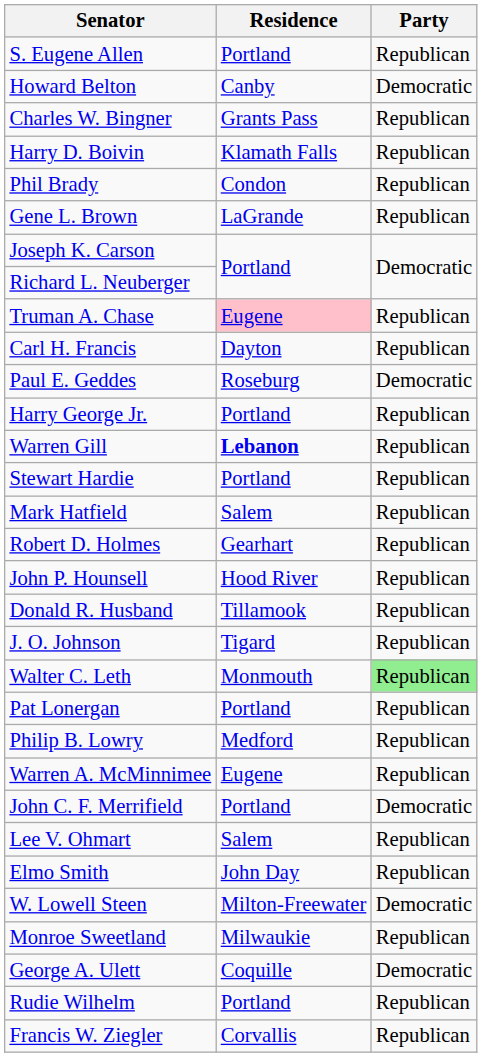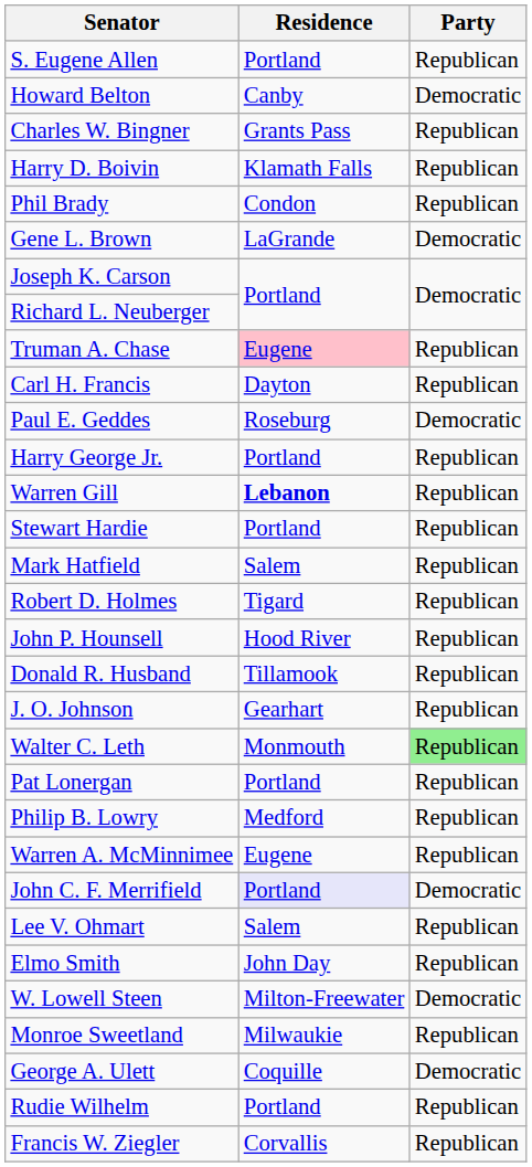 <table class="wikitable">
 <tr>
 <th>Senator</th>
 <th>Residence</th>
 <th>Party</th>
 </tr>
 <tr>
 <td><a href='#'>S. Eugene Allen</a></td>
 <td><a href='#'>Portland</a></td>
 <td>Republican</td>
 </tr>
 <tr>
 <td><a href='#'>Howard Belton</a></td>
 <td><a href='#'>Canby</a></td>
 <td>Democratic</td>
 </tr>
 <tr>
 <td><a href='#'>Charles W. Bingner</a></td>
 <td><a href='#'>Grants Pass</a></td>
 <td>Republican</td>
 </tr>
 <tr>
 <td><a href='#'>Harry D. Boivin</a></td>
 <td><a href='#'>Klamath Falls</a></td>
 <td>Republican</td>
 </tr>
 <tr>
 <td><a href='#'>Phil Brady</a></td>
 <td><a href='#'>Condon</a></td>
 <td>Republican</td>
 </tr>
 <tr>
 <td><a href='#'>Gene L. Brown</a></td>
 <td><a href='#'>LaGrande</a></td>
-<td>Republican</td>
+<td>Democratic</td>
 </tr>
 <tr>
 <td><a href='#'>Joseph K. Carson</a></td>
 <td rowspan="2"><a href='#'>Portland</a></td>
 <td rowspan="2" >Democratic</td>
 </tr>
 <tr>
 <td><a href='#'>Richard L. Neuberger</a></td>
 </tr>
 <tr>
 <td><a href='#'>Truman A. Chase</a></td>
 <td style="background: pink;"><a href='#'>Eugene</a></td>
 <td>Republican</td>
 </tr>
 <tr>
 <td><a href='#'>Carl H. Francis</a></td>
 <td><a href='#'>Dayton</a></td>
 <td>Republican</td>
 </tr>
 <tr>
 <td><a href='#'>Paul E. Geddes</a></td>
 <td><a href='#'>Roseburg</a></td>
 <td>Democratic</td>
 </tr>
 <tr>
 <td><a href='#'>Harry George Jr.</a></td>
 <td><a href='#'>Portland</a></td>
 <td>Republican</td>
 </tr>
 <tr>
 <td><a href='#'>Warren Gill</a></td>
 <td><strong><a href='#'>Lebanon</a></strong></td>
 <td>Republican</td>
 </tr>
 <tr>
 <td><a href='#'>Stewart Hardie</a></td>
 <td><a href='#'>Portland</a></td>
 <td>Republican</td>
 </tr>
 <tr>
 <td><a href='#'>Mark Hatfield</a></td>
 <td><a href='#'>Salem</a></td>
 <td>Republican</td>
 </tr>
 <tr>
 <td><a href='#'>Robert D. Holmes</a></td>
-<td><a href='#'>Gearhart</a></td>
+<td><a href='#'>Tigard</a></td>
 <td>Republican</td>
 </tr>
 <tr>
 <td><a href='#'>John P. Hounsell</a></td>
 <td><a href='#'>Hood River</a></td>
 <td>Republican</td>
 </tr>
 <tr>
 <td><a href='#'>Donald R. Husband</a></td>
 <td><a href='#'>Tillamook</a></td>
 <td>Republican</td>
 </tr>
 <tr>
 <td><a href='#'>J. O. Johnson</a></td>
-<td><a href='#'>Tigard</a></td>
+<td><a href='#'>Gearhart</a></td>
 <td>Republican</td>
 </tr>
 <tr>
 <td><a href='#'>Walter C. Leth</a></td>
 <td><a href='#'>Monmouth</a></td>
 <td style="background: lightgreen;">Republican</td>
 </tr>
 <tr>
 <td><a href='#'>Pat Lonergan</a></td>
 <td><a href='#'>Portland</a></td>
 <td>Republican</td>
 </tr>
 <tr>
 <td><a href='#'>Philip B. Lowry</a></td>
 <td><a href='#'>Medford</a></td>
 <td>Republican</td>
 </tr>
 <tr>
 <td><a href='#'>Warren A. McMinnimee</a></td>
 <td><a href='#'>Eugene</a></td>
 <td>Republican</td>
 </tr>
 <tr>
 <td><a href='#'>John C. F. Merrifield</a></td>
-<td><a href='#'>Portland</a></td>
+<td style="background: lavender;"><a href='#'>Portland</a></td>
 <td>Democratic</td>
 </tr>
 <tr>
 <td><a href='#'>Lee V. Ohmart</a></td>
 <td><a href='#'>Salem</a></td>
 <td>Republican</td>
 </tr>
 <tr>
 <td><a href='#'>Elmo Smith</a></td>
 <td><a href='#'>John Day</a></td>
 <td>Republican</td>
 </tr>
 <tr>
 <td><a href='#'>W. Lowell Steen</a></td>
 <td><a href='#'>Milton-Freewater</a></td>
 <td>Democratic</td>
 </tr>
 <tr>
 <td><a href='#'>Monroe Sweetland</a></td>
 <td><a href='#'>Milwaukie</a></td>
 <td>Republican</td>
 </tr>
 <tr>
 <td><a href='#'>George A. Ulett</a></td>
 <td><a href='#'>Coquille</a></td>
 <td>Democratic</td>
 </tr>
 <tr>
 <td><a href='#'>Rudie Wilhelm</a></td>
 <td><a href='#'>Portland</a></td>
 <td>Republican</td>
 </tr>
 <tr>
 <td><a href='#'>Francis W. Ziegler</a></td>
 <td><a href='#'>Corvallis</a></td>
 <td>Republican</td>
 </tr>
 </table>
